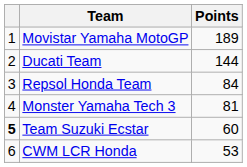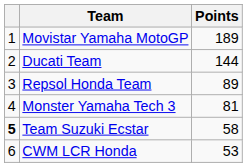 <table class="wikitable" style="font-size: 95%;">
 <tr>
 <th></th>
 <th>Team</th>
 <th>Points</th>
 </tr>
 <tr>
 <td align=center>1</td>
 <td> <a href='#'>Movistar Yamaha MotoGP</a></td>
 <td align=right>189</td>
 </tr>
 <tr>
 <td align=center>2</td>
 <td> <a href='#'>Ducati Team</a></td>
 <td align=right>144</td>
 </tr>
 <tr>
 <td align=center>3</td>
 <td> <a href='#'>Repsol Honda Team</a></td>
-<td align=right>84</td>
+<td align=right>89</td>
 </tr>
 <tr>
 <td align=center>4</td>
 <td> <a href='#'>Monster Yamaha Tech 3</a></td>
 <td align=right>81</td>
 </tr>
 <tr>
 <td align=center><strong>5</strong></td>
 <td> <a href='#'>Team Suzuki Ecstar</a></td>
-<td align=right>60</td>
+<td align=right>58</td>
 </tr>
 <tr>
 <td align=center>6</td>
 <td> <a href='#'>CWM LCR Honda</a></td>
 <td align=right>53</td>
 </tr>
 </table>
